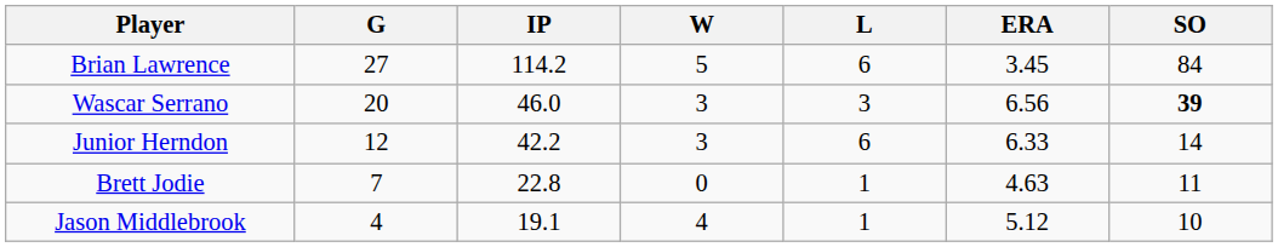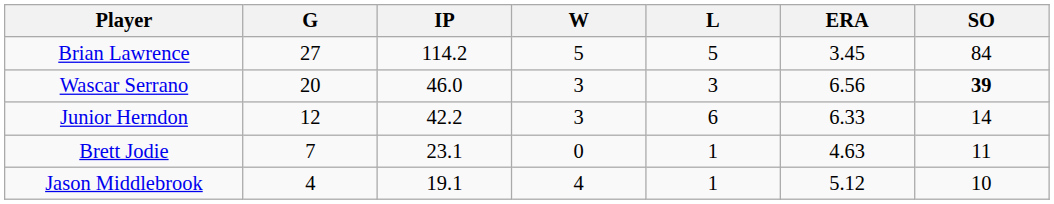 <table class="wikitable sortable">
 <tr>
 <th bgcolor="#DDDDFF" width="16%">Player</th>
 <th bgcolor="#DDDDFF" width="9%">G</th>
 <th bgcolor="#DDDDFF" width="9%">IP</th>
 <th bgcolor="#DDDDFF" width="9%">W</th>
 <th bgcolor="#DDDDFF" width="9%">L</th>
 <th bgcolor="#DDDDFF" width="9%">ERA</th>
 <th bgcolor="#DDDDFF" width="9%">SO</th>
 </tr>
 <tr align=center>
 <td><a href='#'>Brian Lawrence</a></td>
 <td>27</td>
 <td>114.2</td>
 <td>5</td>
-<td>6</td>
+<td>5</td>
 <td>3.45</td>
 <td>84</td>
 </tr>
 <tr align=center>
 <td><a href='#'>Wascar Serrano</a></td>
 <td>20</td>
 <td>46.0</td>
 <td>3</td>
 <td>3</td>
 <td>6.56</td>
 <td><strong>39</strong></td>
 </tr>
 <tr align=center>
 <td><a href='#'>Junior Herndon</a></td>
 <td>12</td>
 <td>42.2</td>
 <td>3</td>
 <td>6</td>
 <td>6.33</td>
 <td>14</td>
 </tr>
 <tr align=center>
 <td><a href='#'>Brett Jodie</a></td>
 <td>7</td>
-<td>22.8</td>
+<td>23.1</td>
 <td>0</td>
 <td>1</td>
 <td>4.63</td>
 <td>11</td>
 </tr>
 <tr align=center>
 <td><a href='#'>Jason Middlebrook</a></td>
 <td>4</td>
 <td>19.1</td>
 <td>4</td>
 <td>1</td>
 <td>5.12</td>
 <td>10</td>
 </tr>
 </table>
